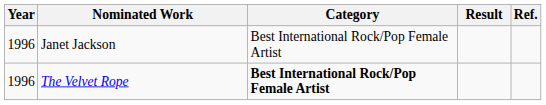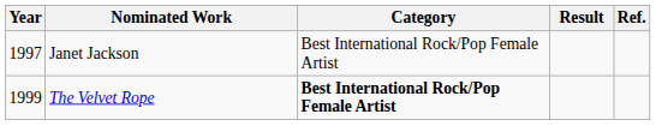 <table class="wikitable" width="50%">
 <tr>
 <th width="5%">Year</th>
 <th width="40%">Nominated Work</th>
 <th width="40%">Category</th>
 <th width="10%">Result</th>
 <th width="5%">Ref.</th>
 </tr>
 <tr>
-<td>1996</td>
+<td>1997</td>
 <td>Janet Jackson</td>
 <td>Best International Rock/Pop Female Artist</td>
 <td></td>
 <td></td>
 </tr>
 <tr>
-<td>1996</td>
+<td>1999</td>
 <td><em><a href='#'>The Velvet Rope</a></em></td>
 <td><strong>Best International Rock/Pop Female Artist</strong></td>
 <td></td>
 <td></td>
 </tr>
 </table>
